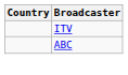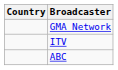 <table class="wikitable">
 <tr>
 <th align=center>Country</th>
 <th align=center>Broadcaster</th>
+</tr>
+<tr>
+<td></td>
+<td><a href='#'>GMA Network</a></td>
 </tr>
 <tr>
 <td></td>
 <td><a href='#'>ITV</a></td>
 </tr>
 <tr>
 <td></td>
 <td><a href='#'>ABC</a></td>
 </tr>
 </table>
